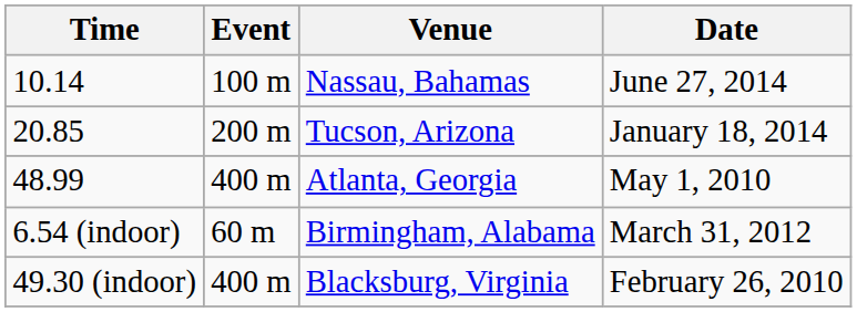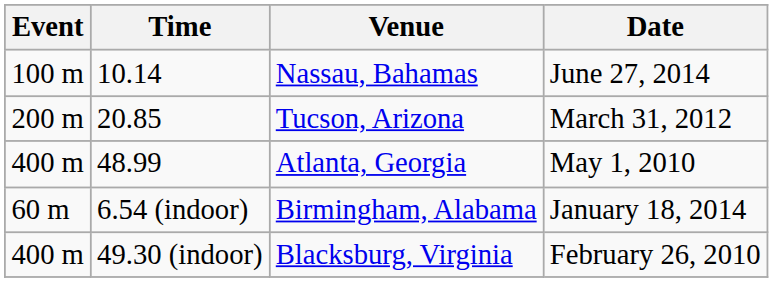 <table class="wikitable">
 <tr>
+<th>Event</th>
 <th>Time</th>
-<th>Event</th>
 <th>Venue</th>
 <th>Date</th>
 </tr>
 <tr>
+<td>100 m</td>
 <td>10.14</td>
-<td>100 m</td>
 <td><a href='#'>Nassau, Bahamas</a></td>
 <td>June 27, 2014</td>
 </tr>
 <tr>
+<td>200 m</td>
 <td>20.85</td>
-<td>200 m</td>
 <td><a href='#'>Tucson, Arizona</a></td>
-<td>January 18, 2014</td>
+<td>March 31, 2012</td>
 </tr>
 <tr>
+<td>400 m</td>
 <td>48.99</td>
-<td>400 m</td>
 <td><a href='#'>Atlanta, Georgia</a></td>
 <td>May 1, 2010</td>
 </tr>
 <tr>
+<td>60 m</td>
 <td>6.54 (indoor)</td>
-<td>60 m</td>
 <td><a href='#'>Birmingham, Alabama</a></td>
-<td>March 31, 2012</td>
+<td>January 18, 2014</td>
 </tr>
 <tr>
+<td>400 m</td>
 <td>49.30 (indoor)</td>
-<td>400 m</td>
 <td><a href='#'>Blacksburg, Virginia</a></td>
 <td>February 26, 2010 </td>
 </tr>
 </table>
